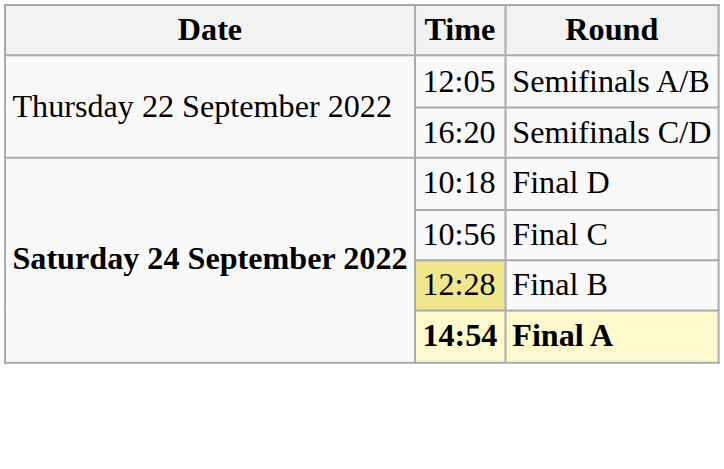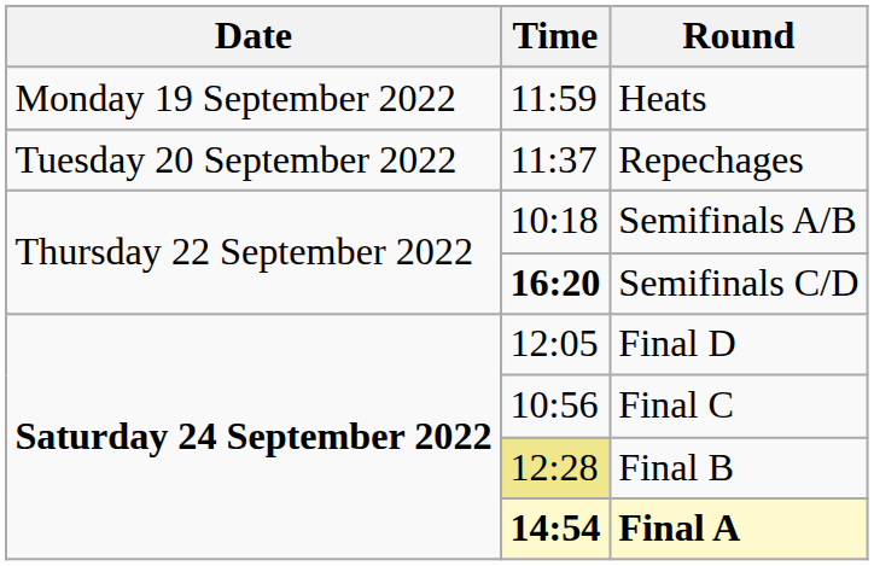 <table class="wikitable">
 <tr>
 <th>Date</th>
 <th>Time</th>
 <th>Round</th>
 </tr>
 <tr>
+<td>Monday 19 September 2022</td>
+<td>11:59</td>
+<td>Heats</td>
+</tr>
+<tr>
+<td>Tuesday 20 September 2022</td>
+<td>11:37</td>
+<td>Repechages</td>
+</tr>
+<tr>
 <td rowspan=2>Thursday 22 September 2022</td>
-<td>12:05</td>
+<td>10:18</td>
 <td>Semifinals A/B</td>
 </tr>
 <tr>
-<td>16:20</td>
+<td><strong>16:20</strong></td>
 <td>Semifinals C/D</td>
 </tr>
 <tr>
 <td rowspan=4><strong>Saturday 24 September 2022</strong></td>
-<td>10:18</td>
+<td>12:05</td>
 <td>Final D</td>
 </tr>
 <tr>
 <td>10:56</td>
 <td>Final C</td>
 </tr>
 <tr>
 <td style="background: khaki;">12:28</td>
 <td>Final B</td>
 </tr>
 <tr>
 <td style=background:lemonchiffon><strong>14:54</strong></td>
 <td style=background:lemonchiffon><strong>Final A</strong></td>
 </tr>
 </table>
